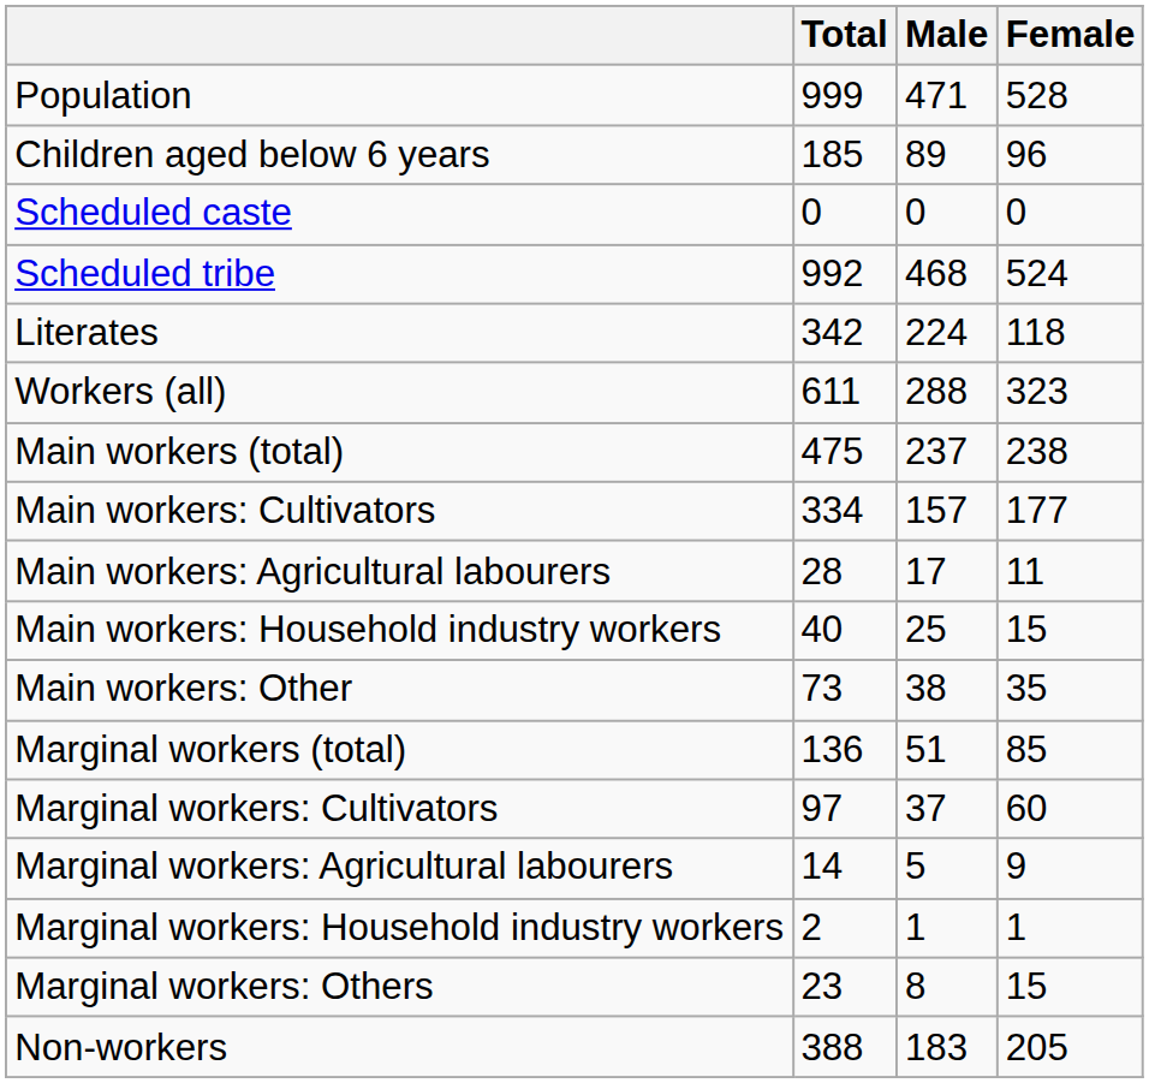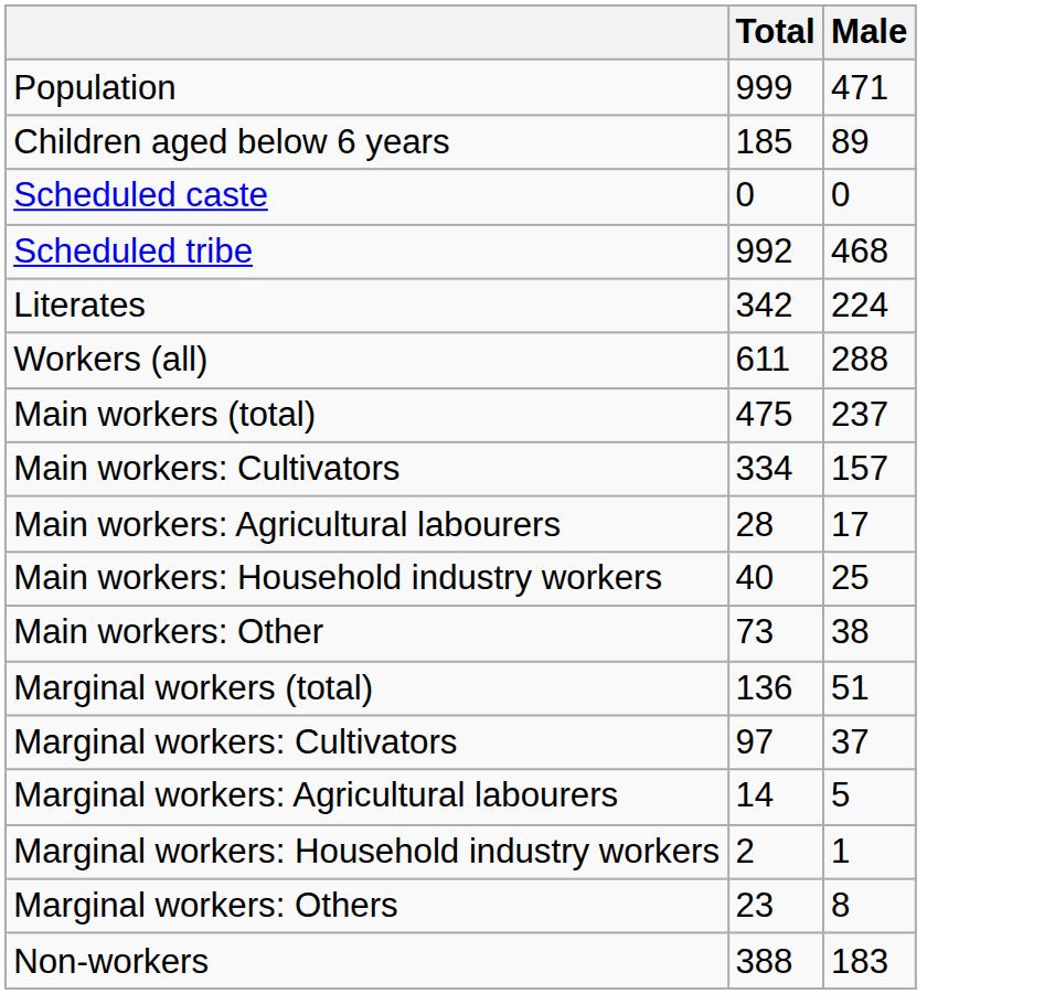 <table class="wikitable sortable">
 <tr>
 <th></th>
 <th>Total</th>
 <th>Male</th>
-<th>Female</th>
 </tr>
 <tr>
 <td>Population</td>
 <td>999</td>
 <td>471</td>
-<td>528</td>
 </tr>
 <tr>
 <td>Children aged below 6 years</td>
 <td>185</td>
 <td>89</td>
-<td>96</td>
 </tr>
 <tr>
 <td><a href='#'>Scheduled caste</a></td>
-<td>0</td>
 <td>0</td>
 <td>0</td>
 </tr>
 <tr>
 <td><a href='#'>Scheduled tribe</a></td>
 <td>992</td>
 <td>468</td>
-<td>524</td>
 </tr>
 <tr>
 <td>Literates</td>
 <td>342</td>
 <td>224</td>
-<td>118</td>
 </tr>
 <tr>
 <td>Workers (all)</td>
 <td>611</td>
 <td>288</td>
-<td>323</td>
 </tr>
 <tr>
 <td>Main workers (total)</td>
 <td>475</td>
 <td>237</td>
-<td>238</td>
 </tr>
 <tr>
 <td>Main workers: Cultivators</td>
 <td>334</td>
 <td>157</td>
-<td>177</td>
 </tr>
 <tr>
 <td>Main workers: Agricultural labourers</td>
 <td>28</td>
 <td>17</td>
-<td>11</td>
 </tr>
 <tr>
 <td>Main workers: Household industry workers</td>
 <td>40</td>
 <td>25</td>
-<td>15</td>
 </tr>
 <tr>
 <td>Main workers: Other</td>
 <td>73</td>
 <td>38</td>
-<td>35</td>
 </tr>
 <tr>
 <td>Marginal workers (total)</td>
 <td>136</td>
 <td>51</td>
-<td>85</td>
 </tr>
 <tr>
 <td>Marginal workers: Cultivators</td>
 <td>97</td>
 <td>37</td>
-<td>60</td>
 </tr>
 <tr>
 <td>Marginal workers: Agricultural labourers</td>
 <td>14</td>
 <td>5</td>
-<td>9</td>
 </tr>
 <tr>
 <td>Marginal workers: Household industry workers</td>
 <td>2</td>
-<td>1</td>
 <td>1</td>
 </tr>
 <tr>
 <td>Marginal workers: Others</td>
 <td>23</td>
 <td>8</td>
-<td>15</td>
 </tr>
 <tr>
 <td>Non-workers</td>
 <td>388</td>
 <td>183</td>
-<td>205</td>
 </tr>
 </table>
